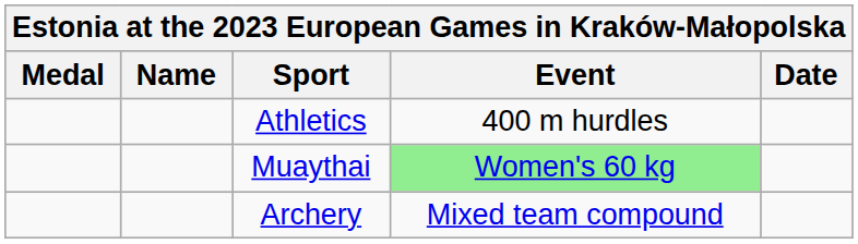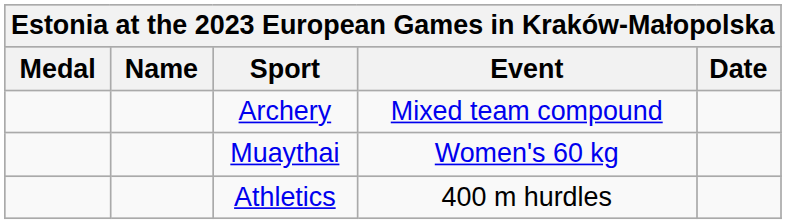 <table class=wikitable style="text-align:center">
 <tr>
 <th colspan=5> <strong>Estonia at the 2023 European Games in Kraków-Małopolska</strong> </th>
 </tr>
 <tr>
 <th>Medal</th>
 <th>Name</th>
 <th>Sport</th>
 <th>Event</th>
 <th>Date</th>
 </tr>
 <tr>
 <td align=center></td>
-<td align=left></td>
-<td> <a href='#'>Athletics</a></td>
-<td>400 m hurdles</td>
+<td align=left><br></td>
+<td> <a href='#'>Archery</a></td>
+<td><a href='#'>Mixed team compound</a></td>
 <td></td>
 </tr>
 <tr>
 <td align=center></td>
 <td align=left></td>
 <td> <a href='#'>Muaythai</a></td>
-<td style="background: lightgreen;"><a href='#'>Women's 60 kg</a></td>
+<td><a href='#'>Women's 60 kg</a></td>
 <td></td>
 </tr>
 <tr>
 <td align=center></td>
-<td align=left><br></td>
-<td> <a href='#'>Archery</a></td>
-<td><a href='#'>Mixed team compound</a></td>
+<td align=left></td>
+<td> <a href='#'>Athletics</a></td>
+<td>400 m hurdles</td>
 <td></td>
 </tr>
 </table>
